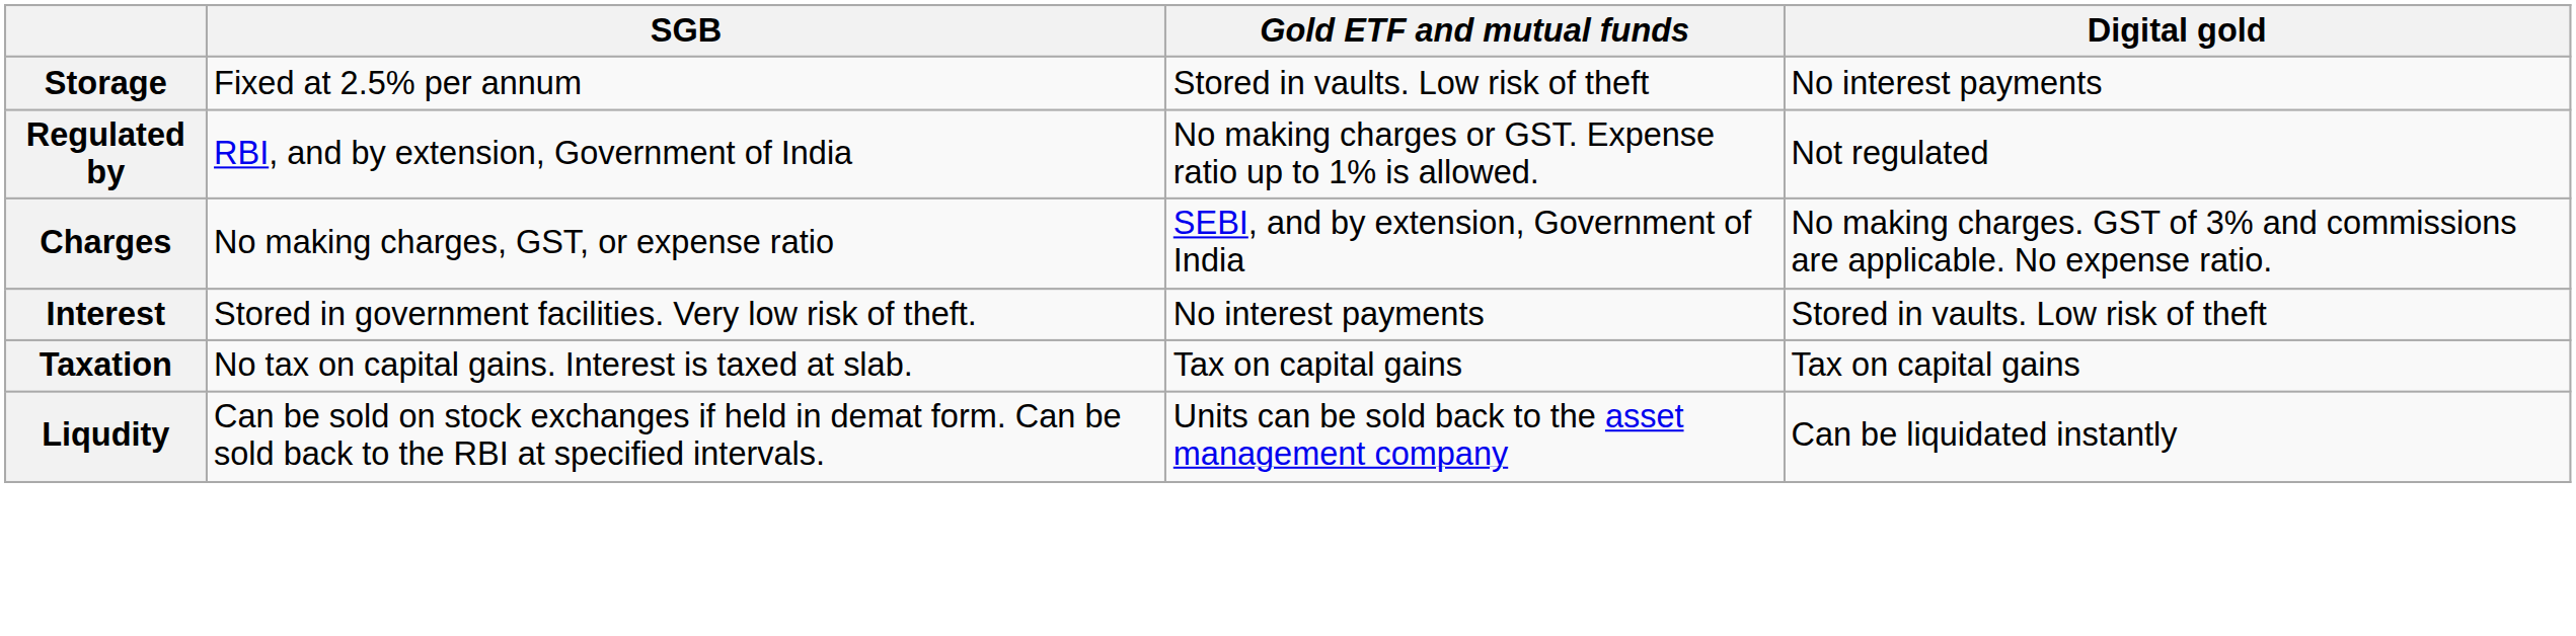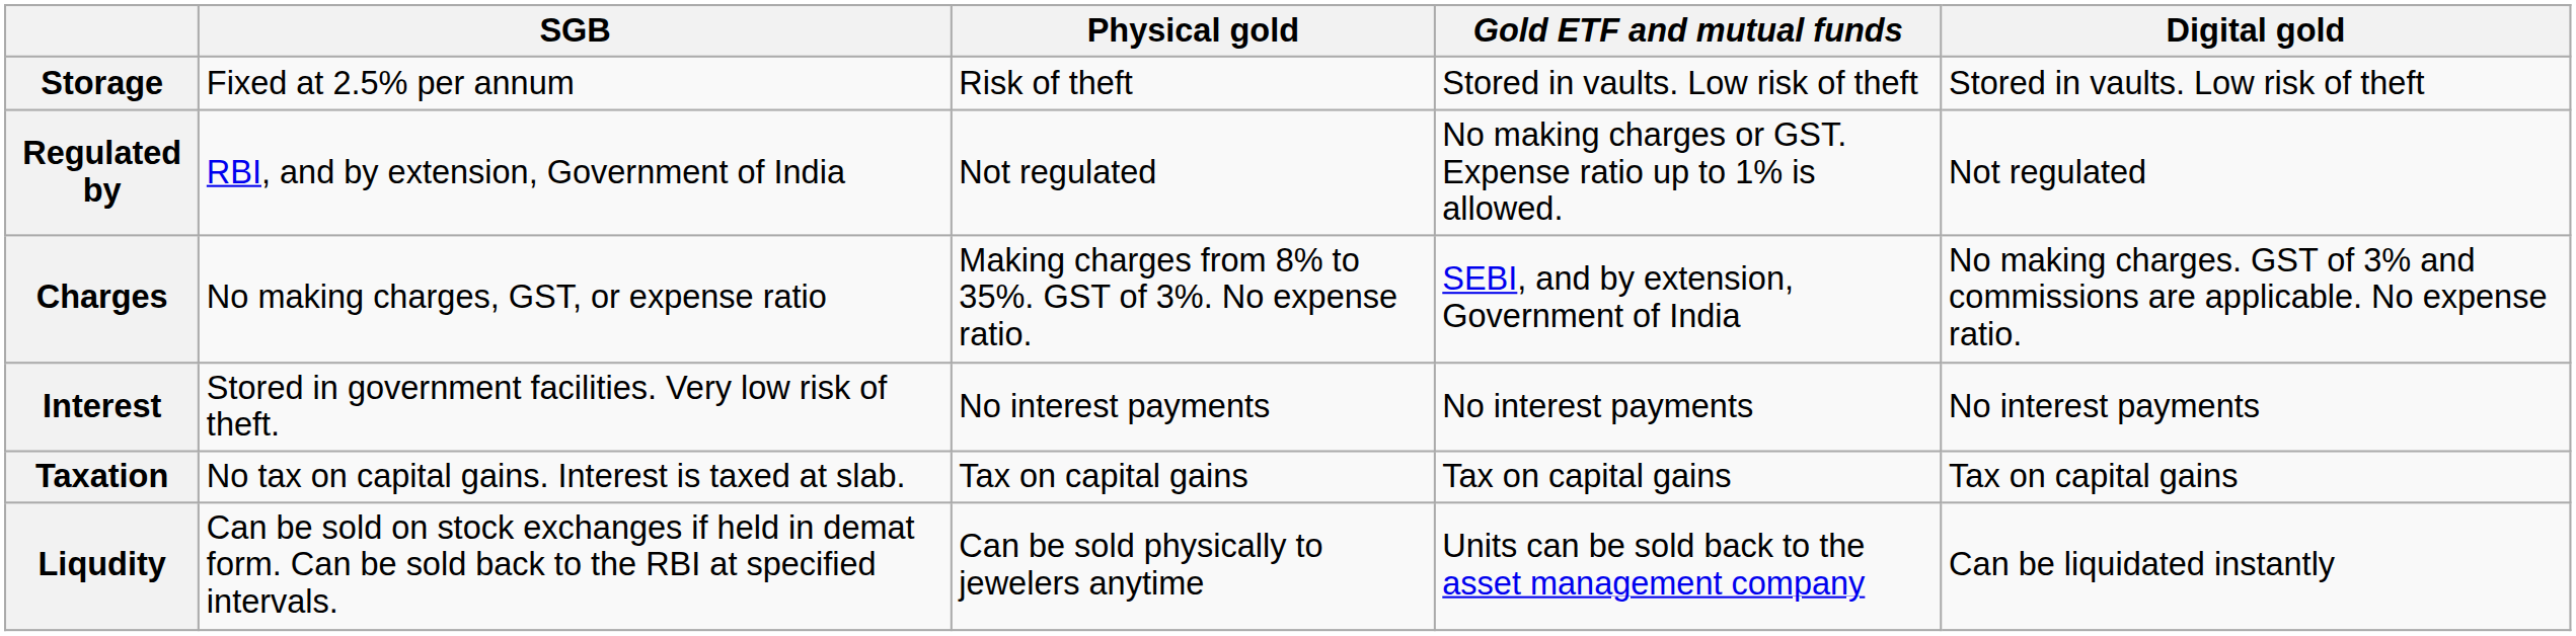 <table class="wikitable">
 <tr>
 <th></th>
 <th>SGB</th>
+<th>Physical gold</th>
 <th><em>Gold ETF and mutual funds</em></th>
 <th>Digital gold</th>
 </tr>
 <tr>
 <th>Storage</th>
 <td>Fixed at 2.5% per annum</td>
+<td>Risk of theft</td>
 <td>Stored in vaults. Low risk of theft</td>
-<td>No interest payments</td>
+<td>Stored in vaults. Low risk of theft</td>
 </tr>
 <tr>
 <th>Regulated by</th>
 <td><a href='#'>RBI</a>, and by extension, Government of India</td>
+<td>Not regulated</td>
 <td>No making charges or GST. Expense ratio up to 1% is allowed.</td>
 <td>Not regulated</td>
 </tr>
 <tr>
 <th>Charges</th>
 <td>No making charges, GST, or expense ratio</td>
+<td>Making charges from 8% to 35%. GST of 3%. No expense ratio.</td>
 <td><a href='#'>SEBI</a>, and by extension, Government of India</td>
 <td>No making charges. GST of 3% and commissions are applicable. No expense ratio.</td>
 </tr>
 <tr>
 <th>Interest</th>
 <td>Stored in government facilities. Very low risk of theft.</td>
 <td>No interest payments</td>
-<td>Stored in vaults. Low risk of theft</td>
+<td>No interest payments</td>
+<td>No interest payments</td>
 </tr>
 <tr>
 <th>Taxation</th>
 <td>No tax on capital gains. Interest is taxed at slab.</td>
 <td>Tax on capital gains</td>
 <td>Tax on capital gains</td>
+<td>Tax on capital gains</td>
 </tr>
 <tr>
 <th>Liqudity</th>
 <td>Can be sold on stock exchanges if held in demat form. Can be sold back to the RBI at specified intervals.</td>
+<td>Can be sold physically to jewelers anytime</td>
 <td>Units can be sold back to the <a href='#'>asset management company</a></td>
 <td>Can be liquidated instantly</td>
 </tr>
 </table>
